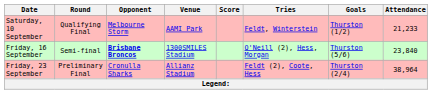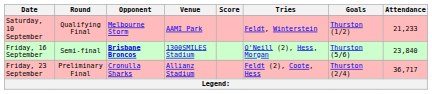 <table class="wikitable" style="font-size:75%;">
 <tr>
 <th width="120">Date</th>
 <th width="90">Round</th>
 <th width="170">Opponent</th>
 <th width="110">Venue</th>
 <th width="50">Score</th>
 <th width="310">Tries</th>
 <th width="170">Goals</th>
 <th width="60">Attendance</th>
 </tr>
 <tr bgcolor= #FFBBBB>
 <td>Saturday, 10 September</td>
 <td style="text-align:center;">Qualifying Final</td>
 <td> <a href='#'>Melbourne Storm</a></td>
 <td><a href='#'>AAMI Park</a></td>
 <td style="text-align:center;"></td>
 <td><a href='#'>Feldt</a>, <a href='#'>Winterstein</a></td>
 <td><a href='#'>Thurston</a> (1/2)</td>
 <td style="text-align:center;">21,233</td>
 </tr>
 <tr bgcolor= #CCFFCC>
 <td>Friday, 16 September</td>
 <td style="text-align:center;">Semi-final</td>
 <td><strong> <a href='#'>Brisbane Broncos</a></strong></td>
 <td><a href='#'>1300SMILES Stadium</a></td>
 <td style="text-align:center;"></td>
 <td><a href='#'>O'Neill</a> (2), <a href='#'>Hess</a>, <a href='#'>Morgan</a></td>
 <td><a href='#'>Thurston</a> (5/6)</td>
 <td style="text-align:center;">23,840</td>
 </tr>
 <tr bgcolor= #FFBBBB>
 <td>Friday, 23 September</td>
 <td style="text-align:center;">Preliminary Final</td>
 <td> <a href='#'>Cronulla Sharks</a></td>
 <td><a href='#'>Allianz Stadium</a></td>
 <td style="text-align:center;"></td>
 <td><a href='#'>Feldt</a> (2), <a href='#'>Coote</a>, <a href='#'>Hess</a></td>
 <td><a href='#'>Thurston</a> (2/4)</td>
-<td style="text-align:center;">38,964</td>
+<td style="text-align:center;">36,717</td>
 </tr>
 <tr>
 <th colspan="8"><strong>Legend</strong>:   </th>
 </tr>
 </table>
